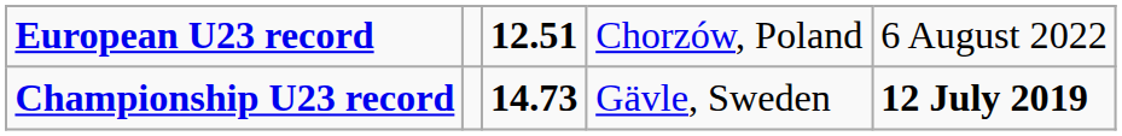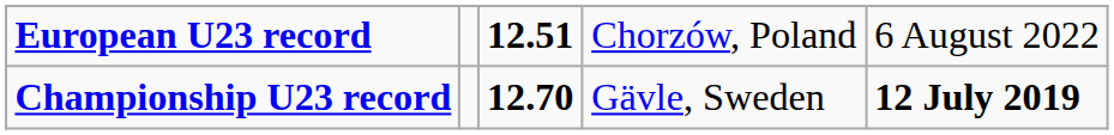 <table class="wikitable">
 <tr>
 <td><strong><a href='#'>European U23 record</a></strong></td>
 <td></td>
 <td><strong>12.51</strong></td>
 <td><a href='#'>Chorzów</a>, Poland</td>
 <td>6 August 2022</td>
 </tr>
 <tr>
 <td><strong><a href='#'>Championship U23 record</a></strong></td>
 <td></td>
-<td><strong>14.73</strong></td>
+<td><strong>12.70</strong></td>
 <td><a href='#'>Gävle</a>, Sweden</td>
 <td><strong>12 July 2019</strong></td>
 </tr>
 </table>
